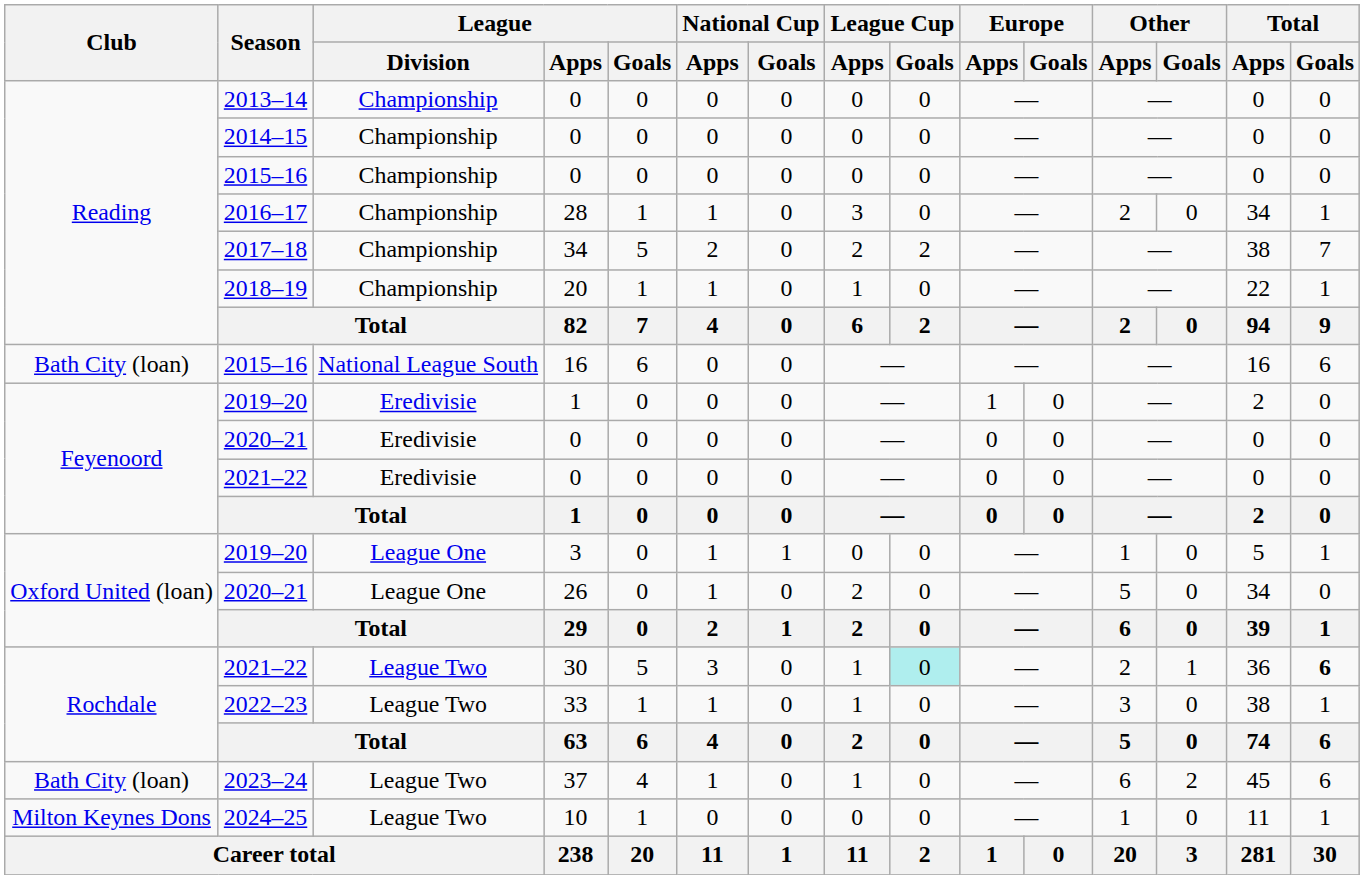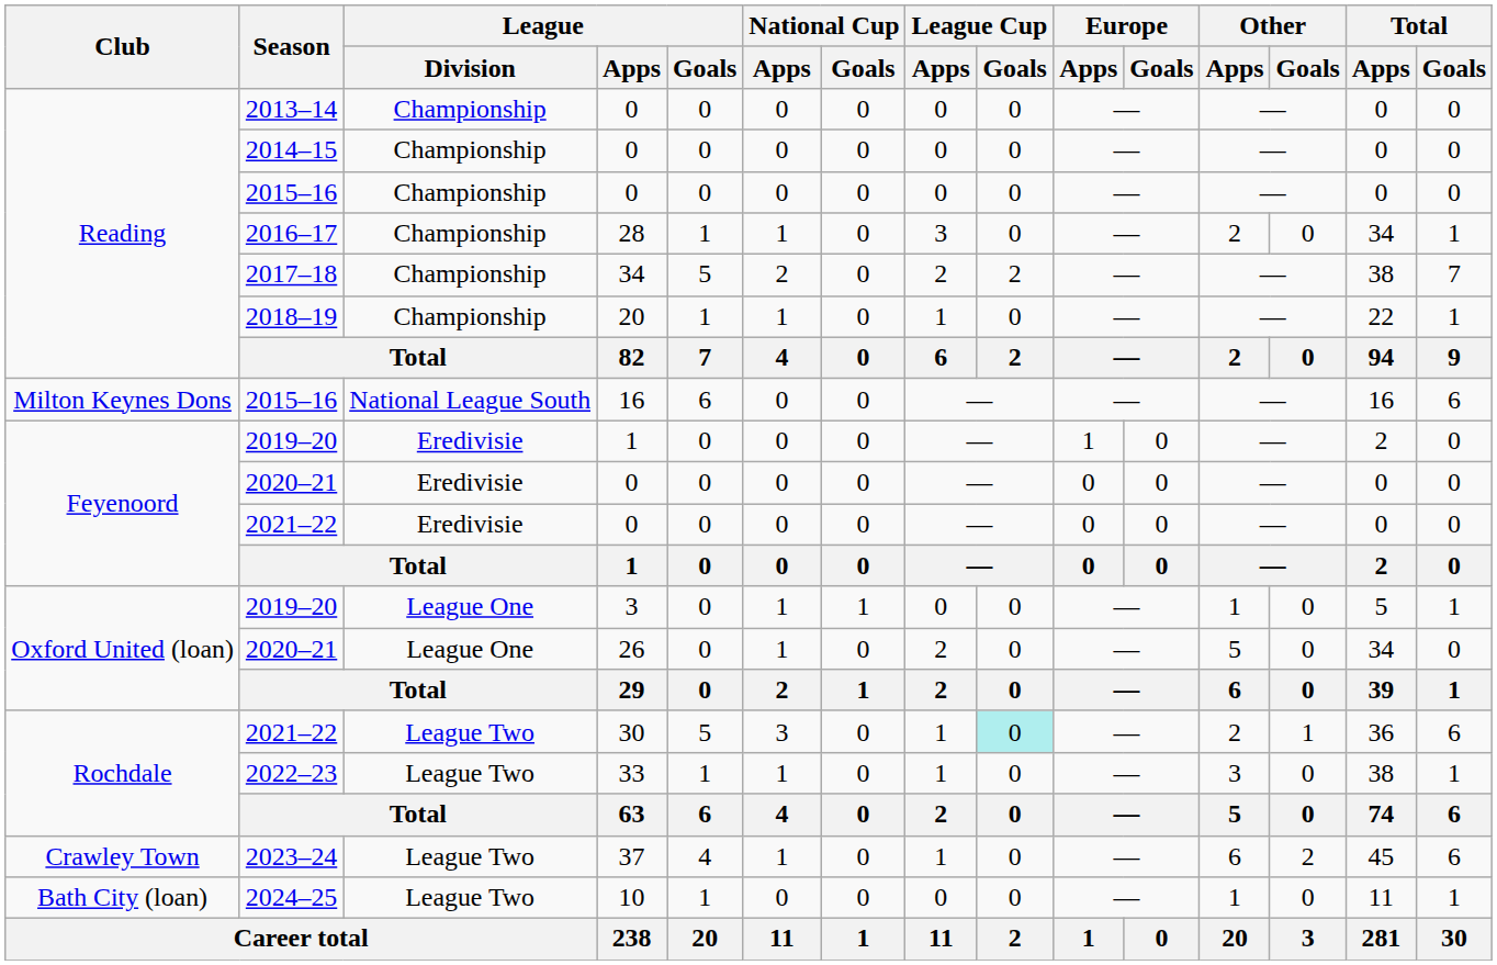 <table class="wikitable" style="text-align: center;">
 <tr>
 <th rowspan="2">Club</th>
 <th rowspan="2">Season</th>
 <th colspan="3">League</th>
 <th colspan="2">National Cup</th>
 <th colspan="2">League Cup</th>
 <th colspan="2">Europe</th>
 <th colspan="2">Other</th>
 <th colspan="2">Total</th>
 </tr>
 <tr>
 <th>Division</th>
 <th>Apps</th>
 <th>Goals</th>
 <th>Apps</th>
 <th>Goals</th>
 <th>Apps</th>
 <th>Goals</th>
 <th>Apps</th>
 <th>Goals</th>
 <th>Apps</th>
 <th>Goals</th>
 <th>Apps</th>
 <th>Goals</th>
 </tr>
 <tr>
 <td rowspan="7" valign="center"><a href='#'>Reading</a></td>
 <td><a href='#'>2013–14</a></td>
 <td><a href='#'>Championship</a></td>
 <td>0</td>
 <td>0</td>
 <td>0</td>
 <td>0</td>
 <td>0</td>
 <td>0</td>
 <td colspan="2">—</td>
 <td colspan="2">—</td>
 <td>0</td>
 <td>0</td>
 </tr>
 <tr>
 <td><a href='#'>2014–15</a></td>
 <td>Championship</td>
 <td>0</td>
 <td>0</td>
 <td>0</td>
 <td>0</td>
 <td>0</td>
 <td>0</td>
 <td colspan="2">—</td>
 <td colspan="2">—</td>
 <td>0</td>
 <td>0</td>
 </tr>
 <tr>
 <td><a href='#'>2015–16</a></td>
 <td>Championship</td>
 <td>0</td>
 <td>0</td>
 <td>0</td>
 <td>0</td>
 <td>0</td>
 <td>0</td>
 <td colspan="2">—</td>
 <td colspan="2">—</td>
 <td>0</td>
 <td>0</td>
 </tr>
 <tr>
 <td><a href='#'>2016–17</a></td>
 <td>Championship</td>
 <td>28</td>
 <td>1</td>
 <td>1</td>
 <td>0</td>
 <td>3</td>
 <td>0</td>
 <td colspan="2">—</td>
 <td>2</td>
 <td>0</td>
 <td>34</td>
 <td>1</td>
 </tr>
 <tr>
 <td><a href='#'>2017–18</a></td>
 <td>Championship</td>
 <td>34</td>
 <td>5</td>
 <td>2</td>
 <td>0</td>
 <td>2</td>
 <td>2</td>
 <td colspan="2">—</td>
 <td colspan="2">—</td>
 <td>38</td>
 <td>7</td>
 </tr>
 <tr>
 <td><a href='#'>2018–19</a></td>
 <td>Championship</td>
 <td>20</td>
 <td>1</td>
 <td>1</td>
 <td>0</td>
 <td>1</td>
 <td>0</td>
 <td colspan="2">—</td>
 <td colspan="2">—</td>
 <td>22</td>
 <td>1</td>
 </tr>
 <tr>
 <th colspan="2">Total</th>
 <th>82</th>
 <th>7</th>
 <th>4</th>
 <th>0</th>
 <th>6</th>
 <th>2</th>
 <th colspan="2">—</th>
 <th>2</th>
 <th>0</th>
 <th>94</th>
 <th>9</th>
 </tr>
 <tr>
-<td valign="center"><a href='#'>Bath City</a> (loan)</td>
+<td><a href='#'>Milton Keynes Dons</a></td>
 <td><a href='#'>2015–16</a></td>
 <td><a href='#'>National League South</a></td>
 <td>16</td>
 <td>6</td>
 <td>0</td>
 <td>0</td>
 <td colspan="2">—</td>
 <td colspan="2">—</td>
 <td colspan="2">—</td>
 <td>16</td>
 <td>6</td>
 </tr>
 <tr>
 <td valign="center" rowspan="4"><a href='#'>Feyenoord</a></td>
 <td><a href='#'>2019–20</a></td>
 <td><a href='#'>Eredivisie</a></td>
 <td>1</td>
 <td>0</td>
 <td>0</td>
 <td>0</td>
 <td colspan="2">—</td>
 <td>1</td>
 <td>0</td>
 <td colspan="2">—</td>
 <td>2</td>
 <td>0</td>
 </tr>
 <tr>
 <td><a href='#'>2020–21</a></td>
 <td>Eredivisie</td>
 <td>0</td>
 <td>0</td>
 <td>0</td>
 <td>0</td>
 <td colspan="2">—</td>
 <td>0</td>
 <td>0</td>
 <td colspan="2">—</td>
 <td>0</td>
 <td>0</td>
 </tr>
 <tr>
 <td><a href='#'>2021–22</a></td>
 <td>Eredivisie</td>
 <td>0</td>
 <td>0</td>
 <td>0</td>
 <td>0</td>
 <td colspan="2">—</td>
 <td>0</td>
 <td>0</td>
 <td colspan="2">—</td>
 <td>0</td>
 <td>0</td>
 </tr>
 <tr>
 <th colspan="2">Total</th>
 <th>1</th>
 <th>0</th>
 <th>0</th>
 <th>0</th>
 <th colspan="2">—</th>
 <th>0</th>
 <th>0</th>
 <th colspan="2">—</th>
 <th>2</th>
 <th>0</th>
 </tr>
 <tr>
 <td valign="center" rowspan="3"><a href='#'>Oxford United</a> (loan)</td>
 <td><a href='#'>2019–20</a></td>
 <td><a href='#'>League One</a></td>
 <td>3</td>
 <td>0</td>
 <td>1</td>
 <td>1</td>
 <td>0</td>
 <td>0</td>
 <td colspan="2">—</td>
 <td>1</td>
 <td>0</td>
 <td>5</td>
 <td>1</td>
 </tr>
 <tr>
 <td><a href='#'>2020–21</a></td>
 <td>League One</td>
 <td>26</td>
 <td>0</td>
 <td>1</td>
 <td>0</td>
 <td>2</td>
 <td>0</td>
 <td colspan="2">—</td>
 <td>5</td>
 <td>0</td>
 <td>34</td>
 <td>0</td>
 </tr>
 <tr>
 <th colspan="2">Total</th>
 <th>29</th>
 <th>0</th>
 <th>2</th>
 <th>1</th>
 <th>2</th>
 <th>0</th>
 <th colspan="2">—</th>
 <th>6</th>
 <th>0</th>
 <th>39</th>
 <th>1</th>
 </tr>
 <tr>
 <td valign="center" rowspan="3"><a href='#'>Rochdale</a></td>
 <td><a href='#'>2021–22</a></td>
 <td><a href='#'>League Two</a></td>
 <td>30</td>
 <td>5</td>
 <td>3</td>
 <td>0</td>
 <td>1</td>
 <td style="background: paleturquoise;">0</td>
 <td colspan="2">—</td>
 <td>2</td>
 <td>1</td>
 <td>36</td>
-<td><strong>6</strong></td>
+<td>6</td>
 </tr>
 <tr>
 <td><a href='#'>2022–23</a></td>
 <td>League Two</td>
 <td>33</td>
 <td>1</td>
 <td>1</td>
 <td>0</td>
 <td>1</td>
 <td>0</td>
 <td colspan="2">—</td>
 <td>3</td>
 <td>0</td>
 <td>38</td>
 <td>1</td>
 </tr>
 <tr>
 <th colspan="2">Total</th>
 <th>63</th>
 <th>6</th>
 <th>4</th>
 <th>0</th>
 <th>2</th>
 <th>0</th>
 <th colspan="2">—</th>
 <th>5</th>
 <th>0</th>
 <th>74</th>
 <th>6</th>
 </tr>
 <tr>
-<td valign="center"><a href='#'>Bath City</a> (loan)</td>
+<td><a href='#'>Crawley Town</a></td>
 <td><a href='#'>2023–24</a></td>
 <td>League Two</td>
 <td>37</td>
 <td>4</td>
 <td>1</td>
 <td>0</td>
 <td>1</td>
 <td>0</td>
 <td colspan="2">—</td>
 <td>6</td>
 <td>2</td>
 <td>45</td>
 <td>6</td>
 </tr>
 <tr>
-<td><a href='#'>Milton Keynes Dons</a></td>
+<td valign="center"><a href='#'>Bath City</a> (loan)</td>
 <td><a href='#'>2024–25</a></td>
 <td>League Two</td>
 <td>10</td>
 <td>1</td>
 <td>0</td>
 <td>0</td>
 <td>0</td>
 <td>0</td>
 <td colspan="2">—</td>
 <td>1</td>
 <td>0</td>
 <td>11</td>
 <td>1</td>
 </tr>
 <tr>
 <th colspan="3">Career total</th>
 <th>238</th>
 <th>20</th>
 <th>11</th>
 <th>1</th>
 <th>11</th>
 <th>2</th>
 <th>1</th>
 <th>0</th>
 <th>20</th>
 <th>3</th>
 <th>281</th>
 <th>30</th>
 </tr>
 </table>
